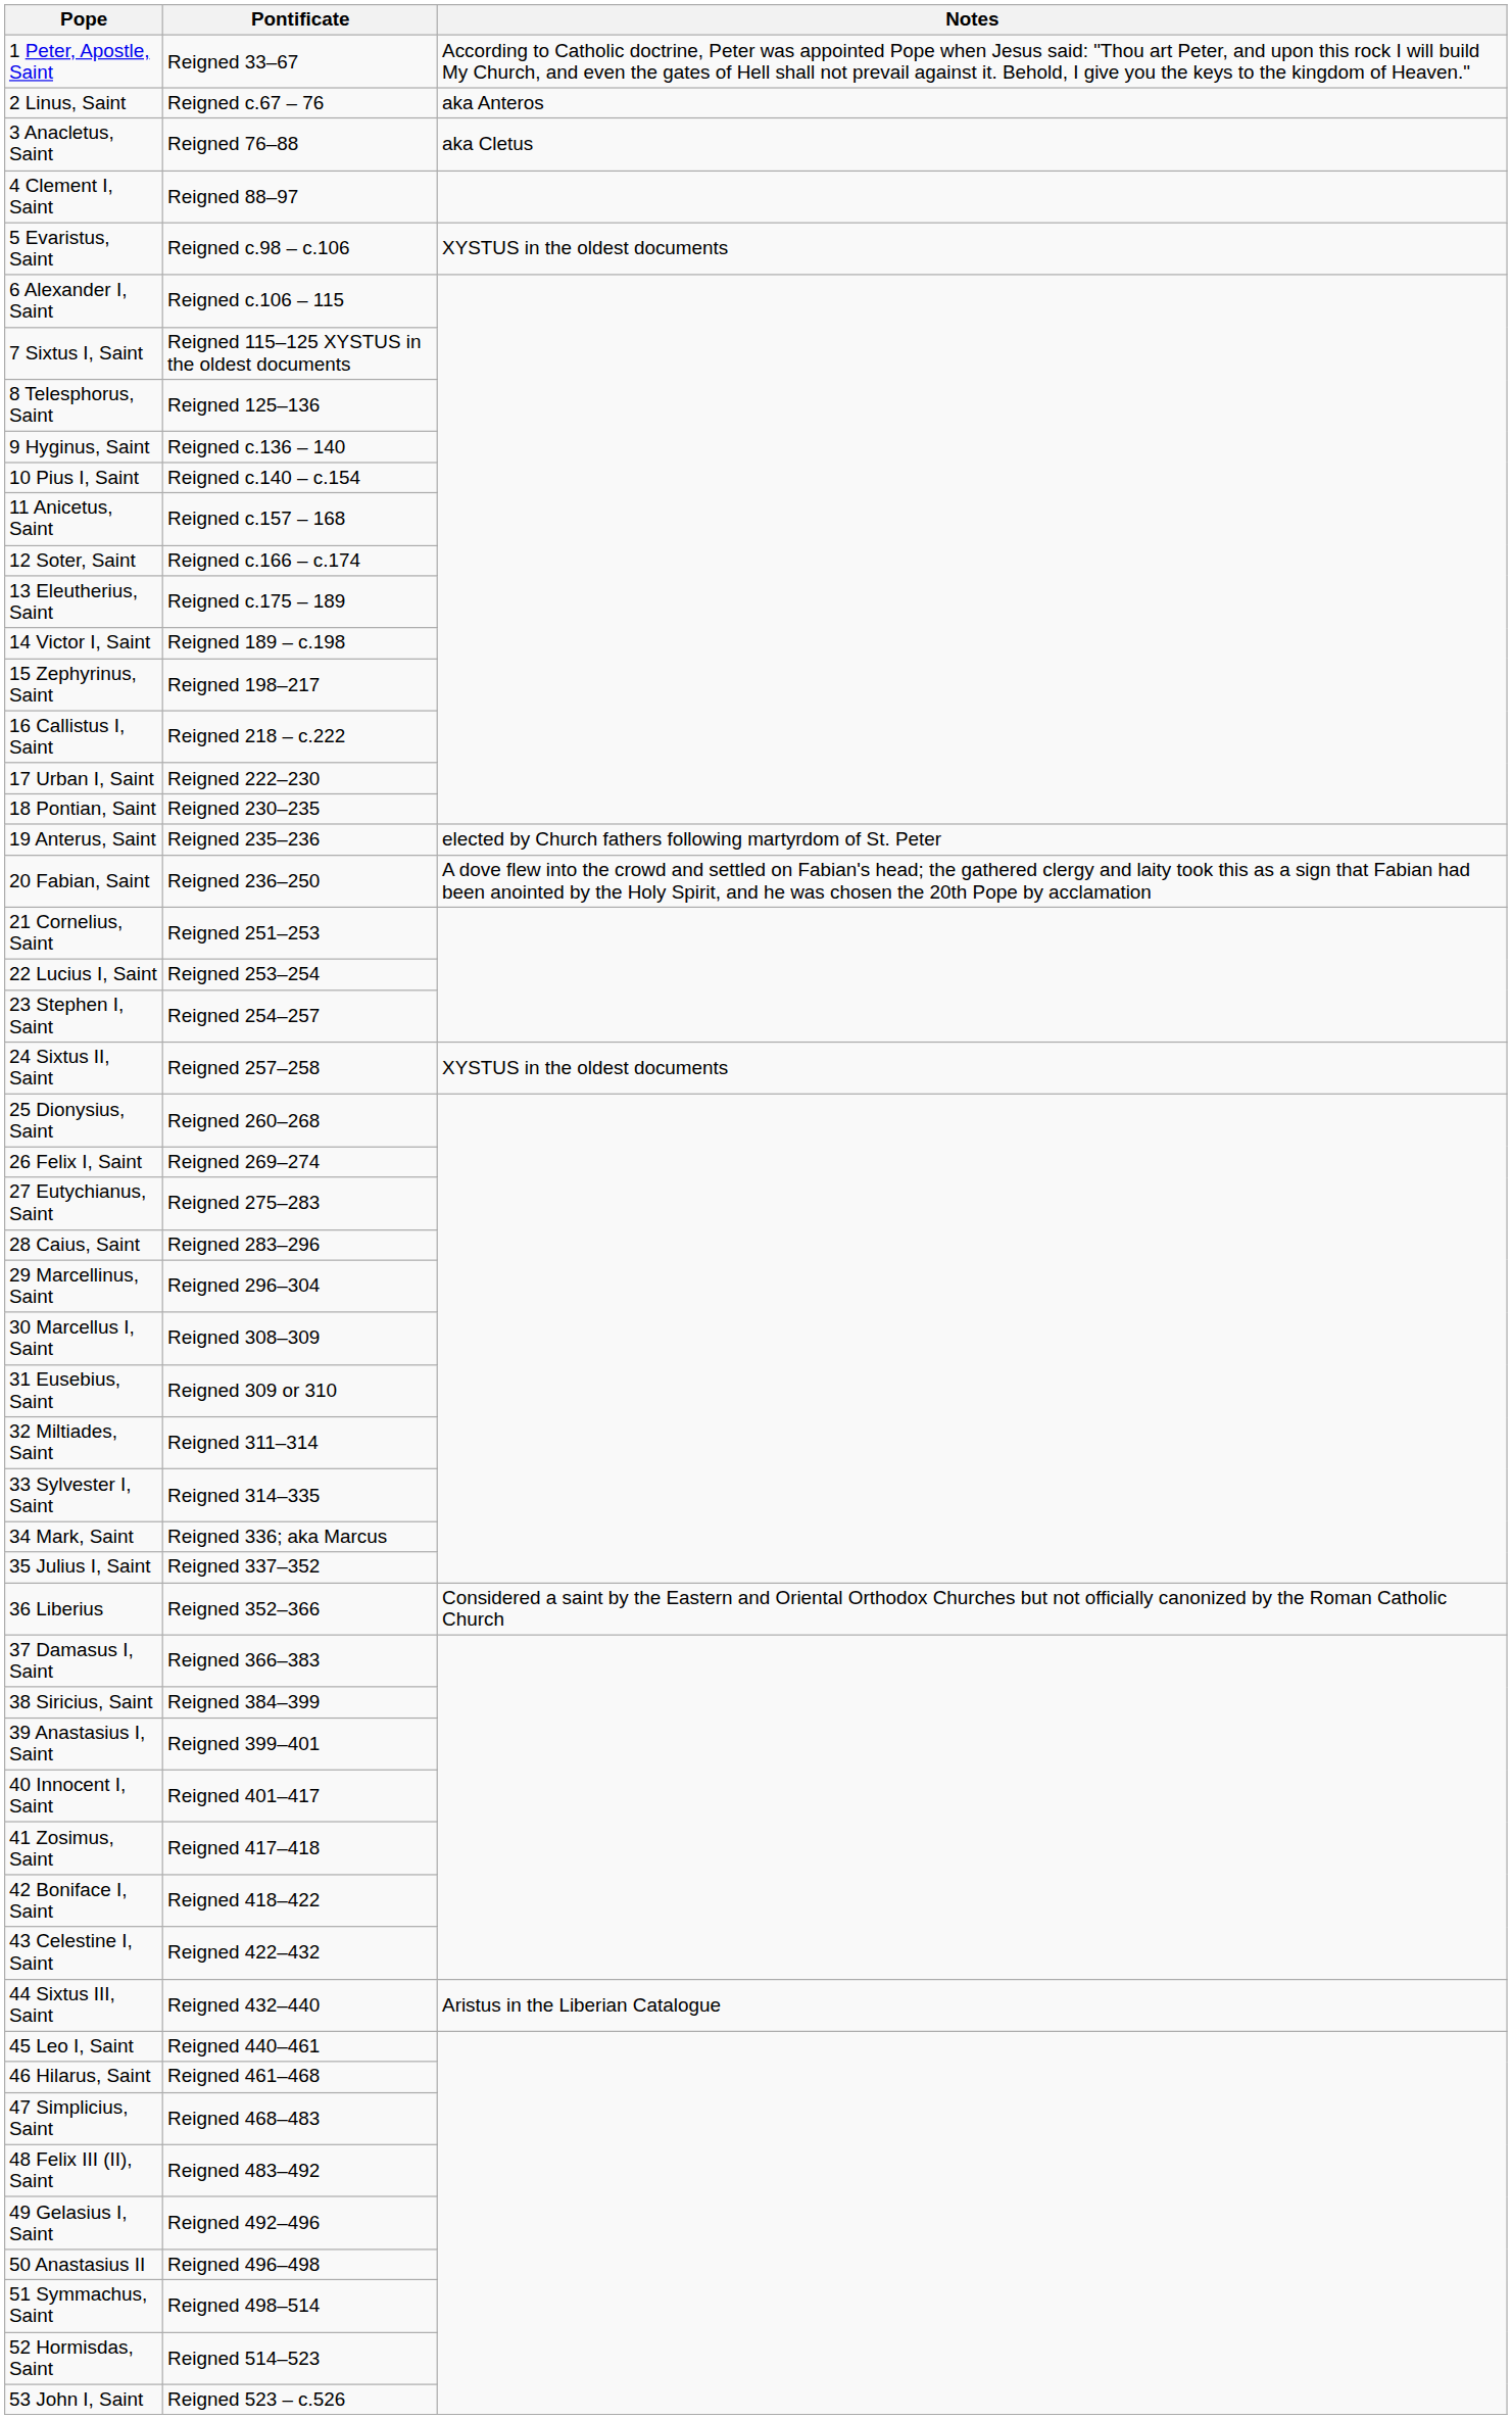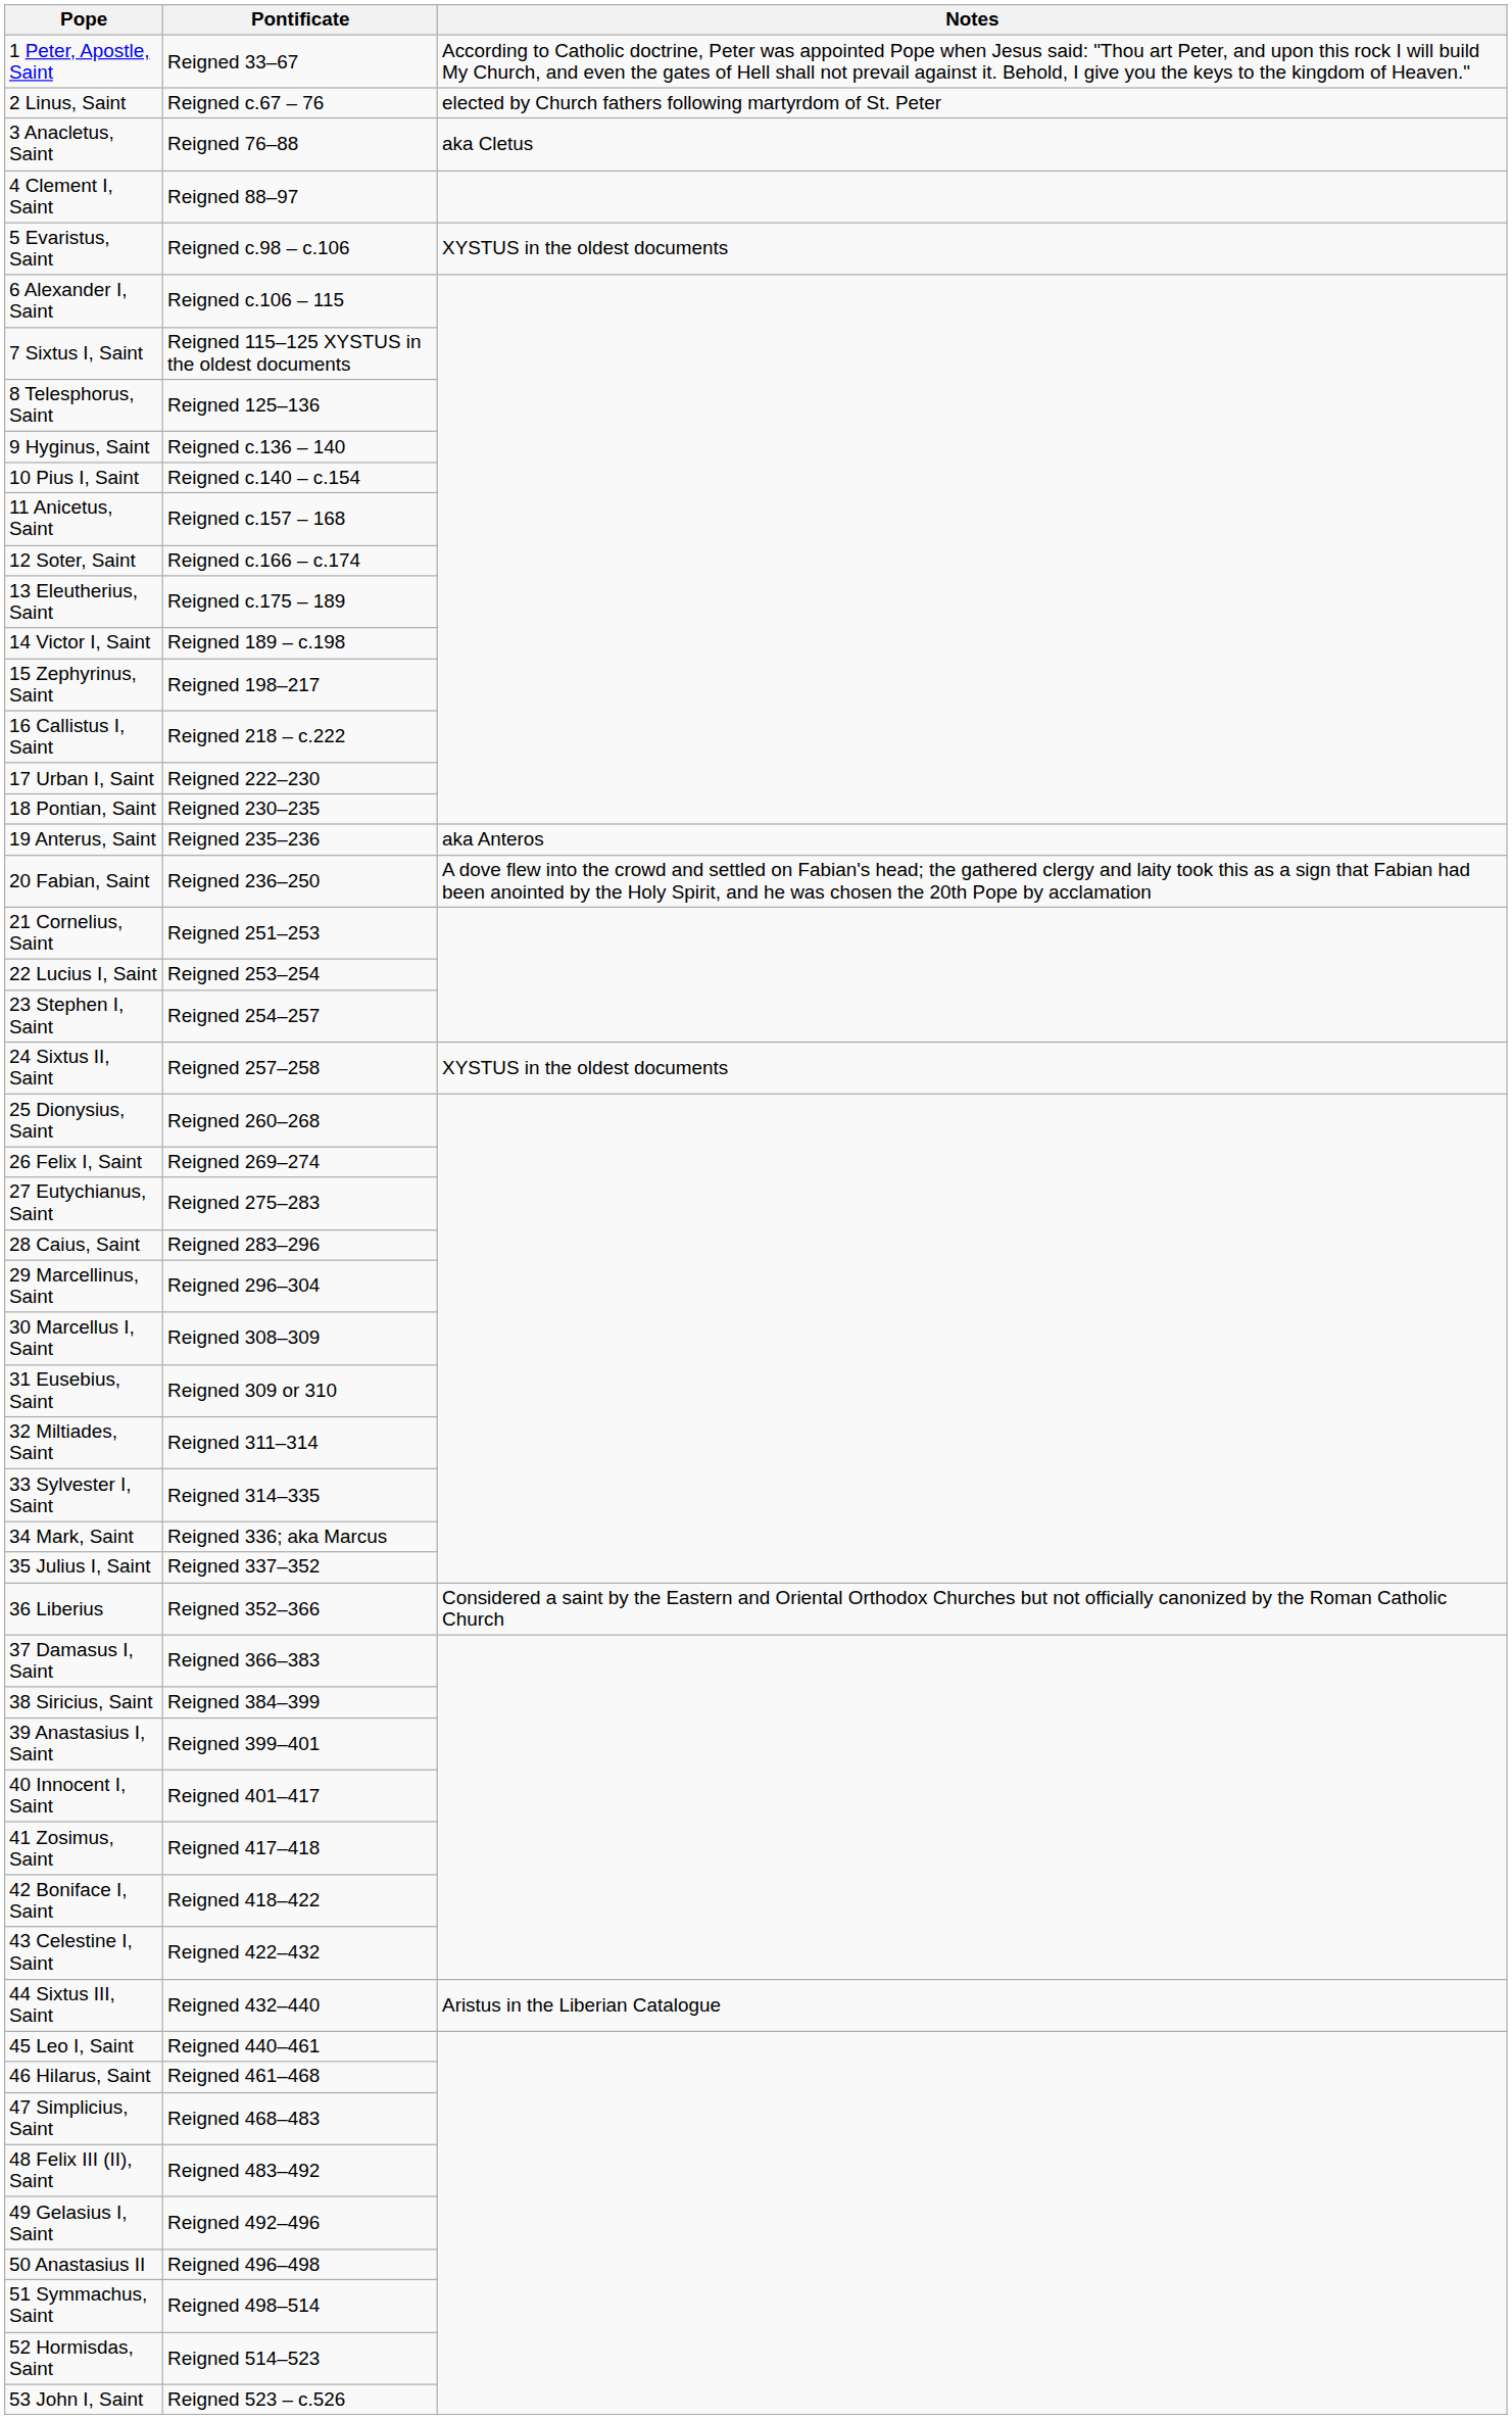 <table class="wikitable">
 <tr>
 <th>Pope</th>
 <th>Pontificate</th>
 <th>Notes</th>
 </tr>
 <tr>
 <td>1  <a href='#'>Peter, Apostle, Saint</a></td>
 <td>Reigned 33–67</td>
 <td>According to Catholic doctrine, Peter was appointed Pope when Jesus said: "Thou art Peter, and upon this rock I will build My Church, and even the gates of Hell shall not prevail against it. Behold, I give you the keys to the kingdom of Heaven."</td>
 </tr>
 <tr>
 <td>2  Linus, Saint</td>
 <td>Reigned c.67 – 76</td>
-<td>aka Anteros</td>
+<td>elected by Church fathers following martyrdom of St. Peter</td>
 </tr>
 <tr>
 <td>3  Anacletus, Saint</td>
 <td>Reigned 76–88</td>
 <td>aka Cletus</td>
 </tr>
 <tr>
 <td>4  Clement I, Saint</td>
 <td>Reigned 88–97</td>
 </tr>
 <tr>
 <td>5  Evaristus, Saint</td>
 <td>Reigned c.98 – c.106</td>
 <td>XYSTUS in the oldest documents</td>
 </tr>
 <tr>
 <td>6  Alexander I, Saint</td>
 <td>Reigned c.106 – 115</td>
 </tr>
 <tr>
 <td>7  Sixtus I, Saint</td>
 <td>Reigned 115–125  XYSTUS in the oldest documents</td>
 </tr>
 <tr>
 <td>8  Telesphorus, Saint</td>
 <td>Reigned 125–136</td>
 </tr>
 <tr>
 <td>9  Hyginus, Saint</td>
 <td>Reigned c.136 – 140</td>
 </tr>
 <tr>
 <td>10  Pius I, Saint</td>
 <td>Reigned c.140 – c.154</td>
 </tr>
 <tr>
 <td>11  Anicetus, Saint</td>
 <td>Reigned c.157 – 168</td>
 </tr>
 <tr>
 <td>12  Soter, Saint</td>
 <td>Reigned c.166 – c.174</td>
 </tr>
 <tr>
 <td>13  Eleutherius, Saint</td>
 <td>Reigned c.175 – 189</td>
 </tr>
 <tr>
 <td>14  Victor I, Saint</td>
 <td>Reigned 189 – c.198</td>
 </tr>
 <tr>
 <td>15  Zephyrinus, Saint</td>
 <td>Reigned 198–217</td>
 </tr>
 <tr>
 <td>16  Callistus I, Saint</td>
 <td>Reigned 218 – c.222</td>
 </tr>
 <tr>
 <td>17  Urban I, Saint</td>
 <td>Reigned 222–230</td>
 </tr>
 <tr>
 <td>18  Pontian, Saint</td>
 <td>Reigned 230–235</td>
 </tr>
 <tr>
 <td>19  Anterus, Saint</td>
 <td>Reigned 235–236</td>
-<td>elected by Church fathers following martyrdom of St. Peter</td>
+<td>aka Anteros</td>
 </tr>
 <tr>
 <td>20  Fabian, Saint</td>
 <td>Reigned 236–250</td>
 <td>A dove flew into the crowd and settled on Fabian's head; the gathered clergy and laity took this as a sign that Fabian had been anointed by the Holy Spirit, and he was chosen the 20th Pope by acclamation</td>
 </tr>
 <tr>
 <td>21  Cornelius, Saint</td>
 <td>Reigned 251–253</td>
 </tr>
 <tr>
 <td>22  Lucius I, Saint</td>
 <td>Reigned 253–254</td>
 </tr>
 <tr>
 <td>23  Stephen I, Saint</td>
 <td>Reigned 254–257</td>
 </tr>
 <tr>
 <td>24  Sixtus II, Saint</td>
 <td>Reigned 257–258</td>
 <td>XYSTUS in the oldest documents</td>
 </tr>
 <tr>
 <td>25  Dionysius, Saint</td>
 <td>Reigned 260–268</td>
 </tr>
 <tr>
 <td>26  Felix I, Saint</td>
 <td>Reigned 269–274</td>
 </tr>
 <tr>
 <td>27  Eutychianus, Saint</td>
 <td>Reigned 275–283</td>
 </tr>
 <tr>
 <td>28  Caius, Saint</td>
 <td>Reigned 283–296</td>
 </tr>
 <tr>
 <td>29  Marcellinus, Saint</td>
 <td>Reigned 296–304</td>
 </tr>
 <tr>
 <td>30  Marcellus I, Saint</td>
 <td>Reigned 308–309</td>
 </tr>
 <tr>
 <td>31  Eusebius, Saint</td>
 <td>Reigned 309 or 310</td>
 </tr>
 <tr>
 <td>32  Miltiades, Saint</td>
 <td>Reigned 311–314</td>
 </tr>
 <tr>
 <td>33  Sylvester I, Saint</td>
 <td>Reigned 314–335</td>
 </tr>
 <tr>
 <td>34  Mark, Saint</td>
 <td>Reigned 336; aka Marcus</td>
 </tr>
 <tr>
 <td>35  Julius I, Saint</td>
 <td>Reigned 337–352</td>
 </tr>
 <tr>
 <td>36  Liberius</td>
 <td>Reigned 352–366</td>
 <td>Considered a saint by the Eastern and Oriental Orthodox Churches but not officially canonized by the Roman Catholic Church</td>
 </tr>
 <tr>
 <td>37  Damasus I, Saint</td>
 <td>Reigned 366–383</td>
 </tr>
 <tr>
 <td>38  Siricius, Saint</td>
 <td>Reigned 384–399</td>
 </tr>
 <tr>
 <td>39  Anastasius I, Saint</td>
 <td>Reigned 399–401</td>
 </tr>
 <tr>
 <td>40  Innocent I, Saint</td>
 <td>Reigned 401–417</td>
 </tr>
 <tr>
 <td>41  Zosimus, Saint</td>
 <td>Reigned 417–418</td>
 </tr>
 <tr>
 <td>42  Boniface I, Saint</td>
 <td>Reigned 418–422</td>
 </tr>
 <tr>
 <td>43  Celestine I, Saint</td>
 <td>Reigned 422–432</td>
 </tr>
 <tr>
 <td>44  Sixtus III, Saint</td>
 <td>Reigned 432–440</td>
 <td>Aristus in the Liberian Catalogue</td>
 </tr>
 <tr>
 <td>45  Leo I, Saint</td>
 <td>Reigned 440–461</td>
 </tr>
 <tr>
 <td>46  Hilarus, Saint</td>
 <td>Reigned 461–468</td>
 </tr>
 <tr>
 <td>47  Simplicius, Saint</td>
 <td>Reigned 468–483</td>
 </tr>
 <tr>
 <td>48  Felix III (II), Saint</td>
 <td>Reigned 483–492</td>
 </tr>
 <tr>
 <td>49  Gelasius I, Saint</td>
 <td>Reigned 492–496</td>
 </tr>
 <tr>
 <td>50  Anastasius II</td>
 <td>Reigned 496–498</td>
 </tr>
 <tr>
 <td>51  Symmachus, Saint</td>
 <td>Reigned 498–514</td>
 </tr>
 <tr>
 <td>52  Hormisdas, Saint</td>
 <td>Reigned 514–523</td>
 </tr>
 <tr>
 <td>53  John I, Saint</td>
 <td>Reigned 523 – c.526</td>
 </tr>
 <tr>
 </tr>
 <tr>
 </tr>
 </table>
